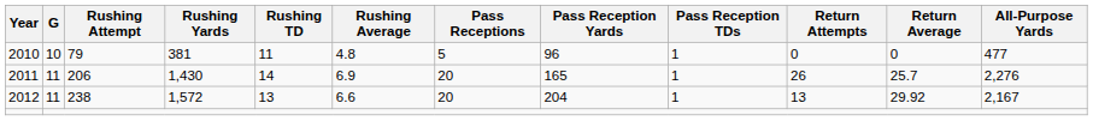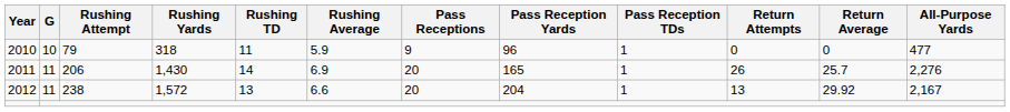 <table class="wikitable sortable" font=90%">
 <tr>
 <th>Year</th>
 <th>G</th>
 <th>Rushing Attempt</th>
 <th>Rushing Yards</th>
 <th>Rushing TD</th>
 <th>Rushing Average</th>
 <th>Pass Receptions</th>
 <th>Pass Reception Yards</th>
 <th>Pass Reception TDs</th>
 <th>Return Attempts</th>
 <th>Return Average</th>
 <th>All-Purpose Yards</th>
 </tr>
 <tr>
 <td>2010</td>
 <td>10</td>
 <td>79</td>
-<td>381</td>
+<td>318</td>
 <td>11</td>
-<td>4.8</td>
-<td>5</td>
+<td>5.9</td>
+<td>9</td>
 <td 96>96</td>
 <td>1</td>
 <td 0>0</td>
 <td>0</td>
 <td>477</td>
 </tr>
 <tr>
 <td>2011</td>
 <td>11</td>
 <td>206</td>
 <td>1,430</td>
 <td>14</td>
 <td>6.9</td>
 <td>20</td>
 <td>165</td>
 <td>1</td>
 <td>26</td>
 <td>25.7</td>
 <td>2,276</td>
 </tr>
 <tr>
 <td>2012</td>
 <td>11</td>
 <td>238</td>
 <td>1,572</td>
 <td>13</td>
 <td>6.6</td>
 <td>20</td>
 <td>204</td>
 <td>1</td>
 <td>13</td>
 <td>29.92</td>
 <td>2,167</td>
 </tr>
 <tr>
 <td Career></td>
 </tr>
 </table>
